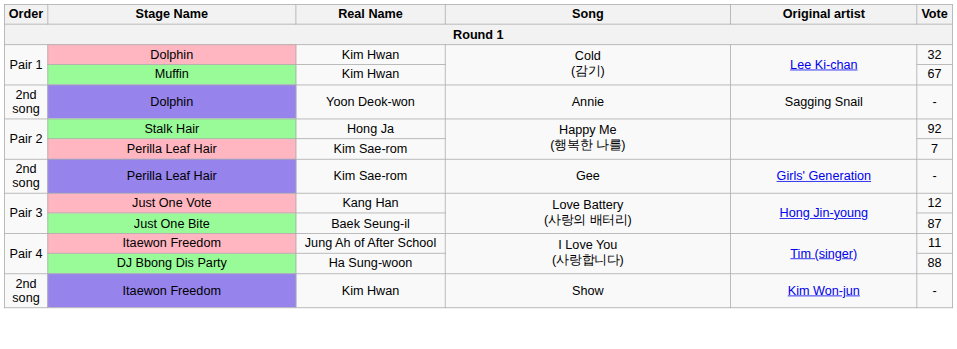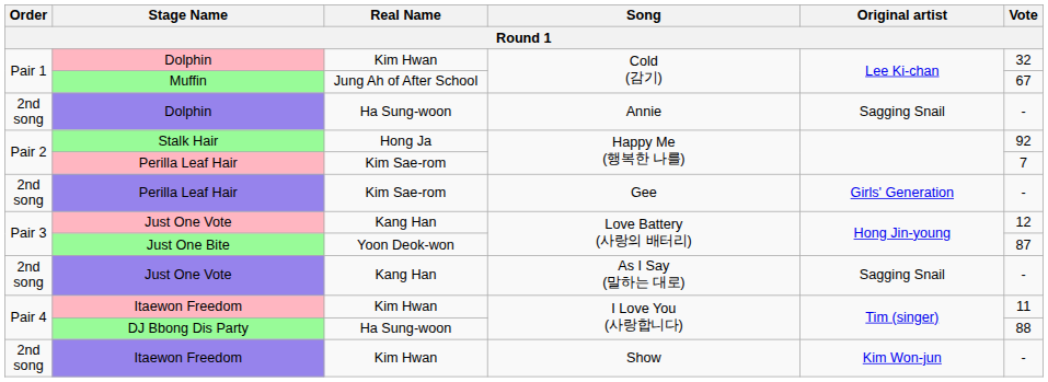 <table class="wikitable" style="text-align:center; width:95%;">
 <tr>
 <th style="width:1%;">Order</th>
 <th style="width:20%;">Stage Name</th>
 <th style="width:12%;">Real Name</th>
 <th style="width:23%;">Song</th>
 <th style="width:15%;">Original artist</th>
 <th style="width:1%;">Vote</th>
 </tr>
 <tr>
 <th colspan=6>Round 1</th>
 </tr>
 <tr>
 <td rowspan=2>Pair 1</td>
 <td bgcolor="lightpink">Dolphin</td>
 <td>Kim Hwan</td>
 <td rowspan=2>Cold<br>(감기)</td>
 <td rowspan=2><a href='#'>Lee Ki-chan</a></td>
 <td>32</td>
 </tr>
 <tr>
 <td bgcolor="palegreen">Muffin</td>
-<td>Kim Hwan</td>
+<td>Jung Ah of After School</td>
 <td>67</td>
 </tr>
 <tr>
 <td>2nd song</td>
 <td bgcolor="#9683EC">Dolphin</td>
-<td>Yoon Deok-won</td>
+<td>Ha Sung-woon</td>
 <td>Annie</td>
 <td>Sagging Snail</td>
 <td>-</td>
 </tr>
 <tr>
 <td rowspan=2>Pair 2</td>
 <td bgcolor="palegreen">Stalk Hair</td>
 <td>Hong Ja</td>
 <td rowspan=2>Happy Me<br>(행복한 나를)</td>
 <td rowspan=2></td>
 <td>92</td>
 </tr>
 <tr>
 <td bgcolor="lightpink">Perilla Leaf Hair</td>
 <td>Kim Sae-rom</td>
 <td>7</td>
 </tr>
 <tr>
 <td>2nd song</td>
 <td bgcolor="#9683EC">Perilla Leaf Hair</td>
 <td>Kim Sae-rom</td>
 <td>Gee</td>
 <td><a href='#'>Girls' Generation</a></td>
 <td>-</td>
 </tr>
 <tr>
 <td rowspan=2>Pair 3</td>
 <td bgcolor="lightpink">Just One Vote</td>
 <td>Kang Han</td>
 <td rowspan=2>Love Battery<br>(사랑의 배터리)</td>
 <td rowspan=2><a href='#'>Hong Jin-young</a></td>
 <td>12</td>
 </tr>
 <tr>
 <td bgcolor="palegreen">Just One Bite</td>
-<td>Baek Seung-il</td>
+<td>Yoon Deok-won</td>
 <td>87</td>
+</tr>
+<tr>
+<td>2nd song</td>
+<td bgcolor="#9683EC">Just One Vote</td>
+<td>Kang Han</td>
+<td>As I Say<br>(말하는 대로)</td>
+<td>Sagging Snail</td>
+<td>-</td>
 </tr>
 <tr>
 <td rowspan=2>Pair 4</td>
 <td bgcolor="lightpink">Itaewon Freedom</td>
-<td>Jung Ah of After School</td>
+<td>Kim Hwan</td>
 <td rowspan=2>I Love You<br>(사랑합니다)</td>
 <td rowspan=2><a href='#'>Tim (singer)</a></td>
 <td>11</td>
 </tr>
 <tr>
 <td bgcolor="palegreen">DJ Bbong Dis Party</td>
 <td>Ha Sung-woon</td>
 <td>88</td>
 </tr>
 <tr>
 <td>2nd song</td>
 <td bgcolor="#9683EC">Itaewon Freedom</td>
 <td>Kim Hwan</td>
 <td>Show</td>
 <td><a href='#'>Kim Won-jun</a></td>
 <td>-</td>
 </tr>
 </table>
